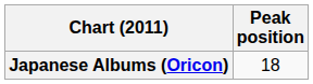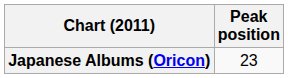 <table class="wikitable plainrowheaders" style="text-align:center">
 <tr>
 <th scope="col">Chart (2011)</th>
 <th scope="col">Peak<br> position</th>
 </tr>
 <tr>
 <th scope="row">Japanese Albums (<a href='#'>Oricon</a>)</th>
-<td>18</td>
+<td>23</td>
 </tr>
 </table>
